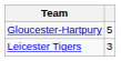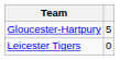 <table class="wikitable" style="font-size: 97%;">
 <tr>
 <th>Team</th>
 <th></th>
 </tr>
 <tr>
 <td><a href='#'>Gloucester-Hartpury</a></td>
 <td align=center>5</td>
 </tr>
 <tr>
 <td><a href='#'>Leicester Tigers</a></td>
-<td align=center>3</td>
+<td align=center>0</td>
 </tr>
 </table>
